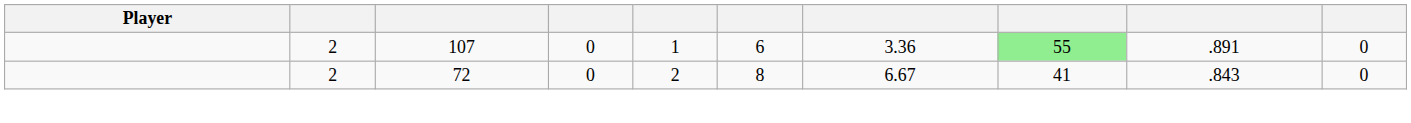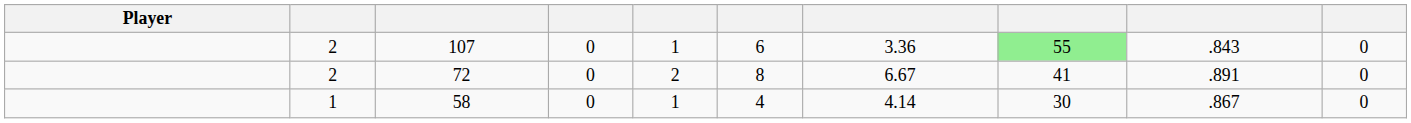 <table class="wikitable sortable" style="width:100%;">
 <tr style="text-align:center; background:#ddd;">
 <th>Player</th>
 <th></th>
 <th></th>
 <th></th>
 <th></th>
 <th></th>
 <th></th>
 <th></th>
 <th></th>
 <th></th>
 </tr>
 <tr align=center>
 <td></td>
 <td>2</td>
 <td>107</td>
 <td>0</td>
 <td>1</td>
 <td>6</td>
 <td>3.36</td>
 <td style="background: lightgreen;">55</td>
-<td>.891</td>
+<td>.843</td>
 <td>0</td>
 </tr>
 <tr align=center>
 <td></td>
 <td>2</td>
 <td>72</td>
 <td>0</td>
 <td>2</td>
 <td>8</td>
 <td>6.67</td>
 <td>41</td>
-<td>.843</td>
+<td>.891</td>
+<td>0</td>
+</tr>
+<tr align=center>
+<td></td>
+<td>1</td>
+<td>58</td>
+<td>0</td>
+<td>1</td>
+<td>4</td>
+<td>4.14</td>
+<td>30</td>
+<td>.867</td>
 <td>0</td>
 </tr>
 </table>
